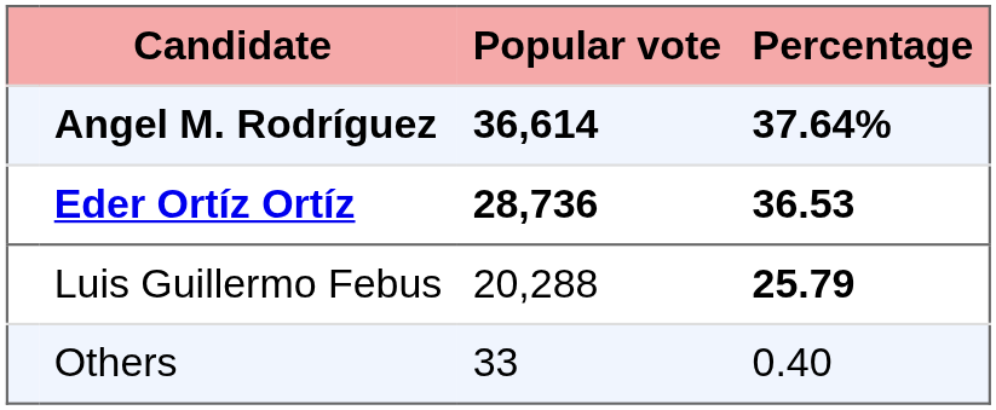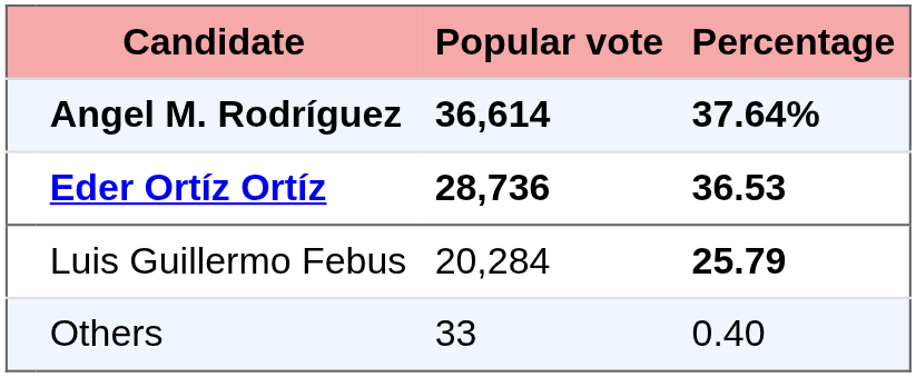 <table style="border: 1px solid #666666; border-collapse: collapse" align="center" cellpadding="6">
 <tr style="background-color: #F5A9A9">
 <th colspan="2">Candidate</th>
 <th>Popular vote</th>
 <th>Percentage</th>
 </tr>
 <tr style="background-color: #F0F5FE">
 <td style="border-top: 1px solid #DDDDDD"></td>
 <td style="border-top: 1px solid #DDDDDD"><strong>Angel M. Rodríguez</strong></td>
 <td style="border-top: 1px solid #DDDDDD"><strong>36,614</strong></td>
 <td style="border-top: 1px solid #DDDDDD"><strong>37.64%</strong></td>
 </tr>
 <tr>
 <td style="border-top: 1px solid #DDDDDD"></td>
 <td style="border-top: 1px solid #DDDDDD"><strong><a href='#'>Eder Ortíz Ortíz</a></strong></td>
 <td style="border-top: 1px solid #DDDDDD"><strong>28,736</strong></td>
 <td style="border-top: 1px solid #DDDDDD"><strong>36.53</strong></td>
 </tr>
 <tr>
 <td style="border-top: 1px solid #666666"></td>
 <td style="border-top: 1px solid #666666">Luis Guillermo Febus</td>
-<td style="border-top: 1px solid #666666">20,288</td>
+<td style="border-top: 1px solid #666666">20,284</td>
 <td style="border-top: 1px solid #666666"><strong>25.79</strong></td>
 </tr>
 <tr style="background-color: #F0F5FE">
 <td style="border-top: 1px solid #DDDDDD"></td>
 <td style="border-top: 1px solid #DDDDDD">Others</td>
 <td style="border-top: 1px solid #DDDDDD">33</td>
 <td style="border-top: 1px solid #DDDDDD">0.40</td>
 </tr>
 </table>
